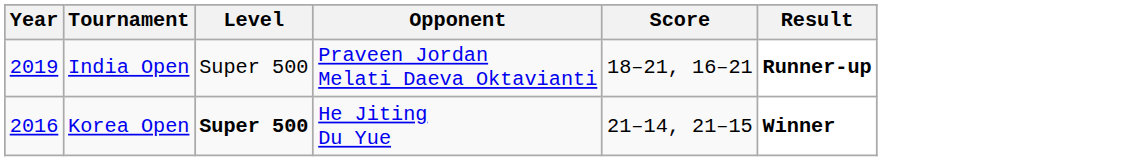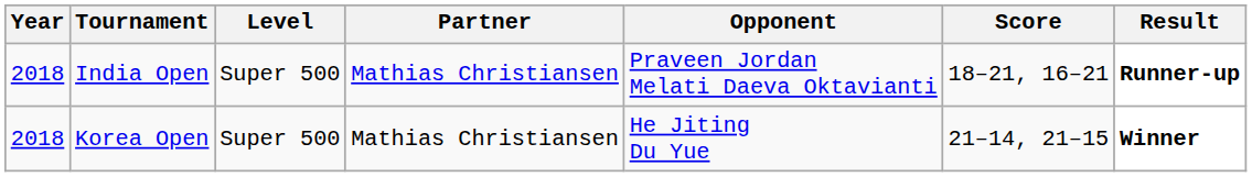 <table class="sortable wikitable" style="font-size: 90%;">
 <tr>
 <th>Year</th>
 <th>Tournament</th>
 <th>Level</th>
+<th>Partner</th>
 <th>Opponent</th>
 <th>Score</th>
 <th>Result</th>
 </tr>
 <tr>
-<td align="center"><a href='#'>2019</a></td>
+<td align="center"><a href='#'>2018</a></td>
 <td align="left"><a href='#'>India Open</a></td>
 <td align="left">Super 500</td>
+<td align="left"> <a href='#'>Mathias Christiansen</a></td>
 <td align="left"> <a href='#'>Praveen Jordan</a><br> <a href='#'>Melati Daeva Oktavianti</a></td>
 <td align="left">18–21, 16–21</td>
 <td style="text-align:left; background:white"> <strong>Runner-up</strong></td>
 </tr>
 <tr>
-<td align="center"><a href='#'>2016</a></td>
+<td align="center"><a href='#'>2018</a></td>
 <td align="left"><a href='#'>Korea Open</a></td>
-<td align="left"><strong>Super 500</strong></td>
+<td align="left">Super 500</td>
+<td align="left"> Mathias Christiansen</td>
 <td align="left"> <a href='#'>He Jiting</a><br> <a href='#'>Du Yue</a></td>
 <td align="left">21–14, 21–15</td>
 <td style="text-align:left; background:white"> <strong>Winner</strong></td>
 </tr>
 </table>
